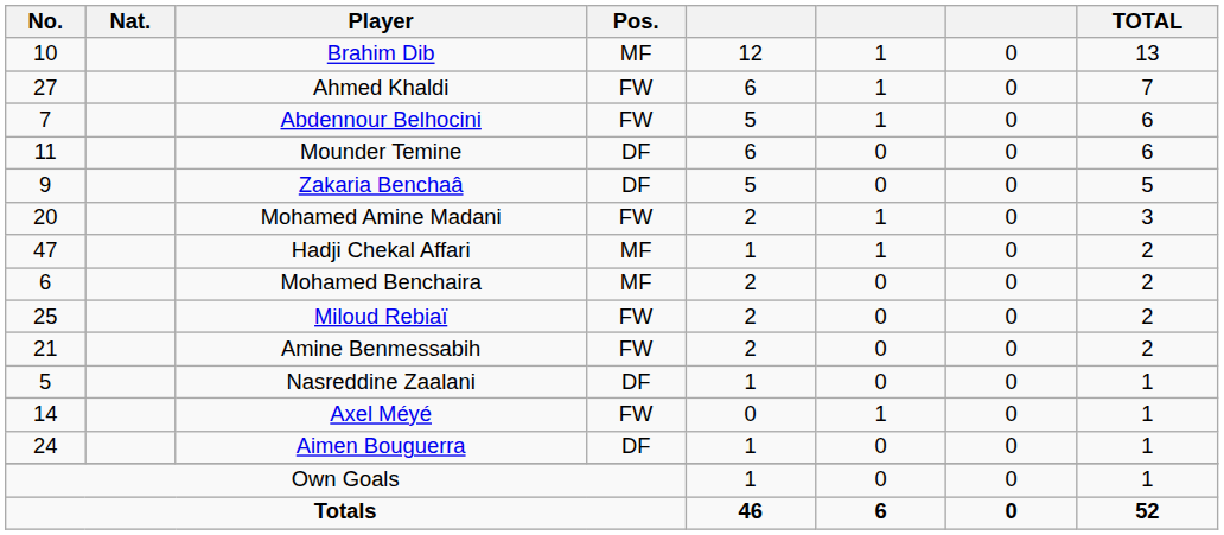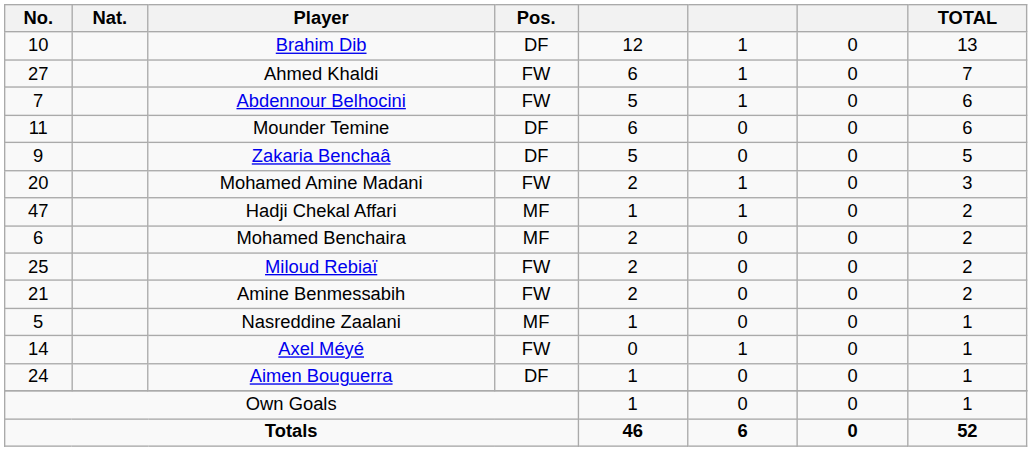 <table class="wikitable sortable alternance" style="font-size:85%; text-align:center; line-height:14px; width:60%;">
 <tr>
 <th width=10>No.</th>
 <th width=10>Nat.</th>
 <th width=140>Player</th>
 <th width=10>Pos.</th>
 <th width=40></th>
 <th width=40></th>
 <th width=40></th>
 <th width=10>TOTAL</th>
 </tr>
 <tr>
 <td>10</td>
 <td></td>
 <td><a href='#'>Brahim Dib</a></td>
-<td>MF</td>
+<td>DF</td>
 <td>12</td>
 <td>1</td>
 <td>0</td>
 <td>13</td>
 </tr>
 <tr>
 <td>27</td>
 <td></td>
 <td>Ahmed Khaldi</td>
 <td>FW</td>
 <td>6</td>
 <td>1</td>
 <td>0</td>
 <td>7</td>
 </tr>
 <tr>
 <td>7</td>
 <td></td>
 <td><a href='#'>Abdennour Belhocini</a></td>
 <td>FW</td>
 <td>5</td>
 <td>1</td>
 <td>0</td>
 <td>6</td>
 </tr>
 <tr>
 <td>11</td>
 <td></td>
 <td>Mounder Temine</td>
 <td>DF</td>
 <td>6</td>
 <td>0</td>
 <td>0</td>
 <td>6</td>
 </tr>
 <tr>
 <td>9</td>
 <td></td>
 <td><a href='#'>Zakaria Benchaâ</a></td>
 <td>DF</td>
 <td>5</td>
 <td>0</td>
 <td>0</td>
 <td>5</td>
 </tr>
 <tr>
 <td>20</td>
 <td></td>
 <td>Mohamed Amine Madani</td>
 <td>FW</td>
 <td>2</td>
 <td>1</td>
 <td>0</td>
 <td>3</td>
 </tr>
 <tr>
 <td>47</td>
 <td></td>
 <td>Hadji Chekal Affari</td>
 <td>MF</td>
 <td>1</td>
 <td>1</td>
 <td>0</td>
 <td>2</td>
 </tr>
 <tr>
 <td>6</td>
 <td></td>
 <td>Mohamed Benchaira</td>
 <td>MF</td>
 <td>2</td>
 <td>0</td>
 <td>0</td>
 <td>2</td>
 </tr>
 <tr>
 <td>25</td>
 <td></td>
 <td><a href='#'>Miloud Rebiaï</a></td>
 <td>FW</td>
 <td>2</td>
 <td>0</td>
 <td>0</td>
 <td>2</td>
 </tr>
 <tr>
 <td>21</td>
 <td></td>
 <td>Amine Benmessabih</td>
 <td>FW</td>
 <td>2</td>
 <td>0</td>
 <td>0</td>
 <td>2</td>
 </tr>
 <tr>
 <td>5</td>
 <td></td>
 <td>Nasreddine Zaalani</td>
-<td>DF</td>
+<td>MF</td>
 <td>1</td>
 <td>0</td>
 <td>0</td>
 <td>1</td>
 </tr>
 <tr>
 <td>14</td>
 <td></td>
 <td><a href='#'>Axel Méyé</a></td>
 <td>FW</td>
 <td>0</td>
 <td>1</td>
 <td>0</td>
 <td>1</td>
 </tr>
 <tr>
 <td>24</td>
 <td></td>
 <td><a href='#'>Aimen Bouguerra</a></td>
 <td>DF</td>
 <td>1</td>
 <td>0</td>
 <td>0</td>
 <td>1</td>
 </tr>
 <tr>
 </tr>
 <tr class="sortbottom">
 <td colspan="4">Own Goals</td>
 <td>1</td>
 <td>0</td>
 <td>0</td>
 <td>1</td>
 </tr>
 <tr class="sortbottom">
 <td colspan="4"><strong>Totals</strong></td>
 <td><strong>46</strong></td>
 <td><strong>6</strong></td>
 <td><strong>0</strong></td>
 <td><strong>52</strong></td>
 </tr>
 </table>
